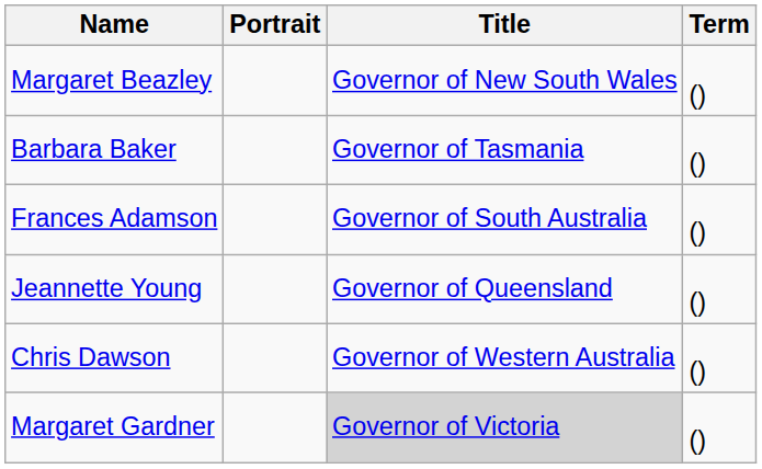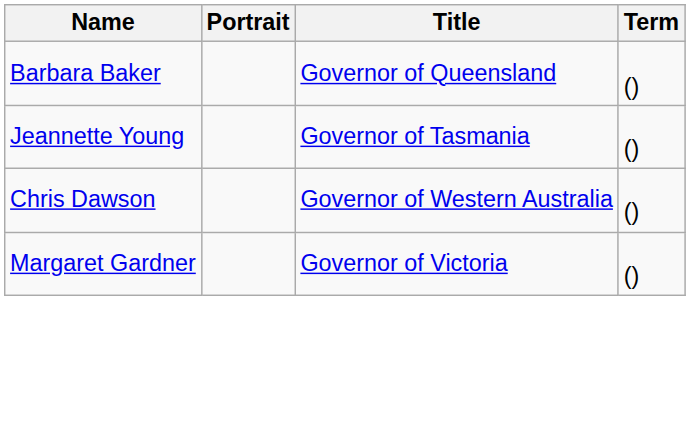 <table class="wikitable sortable">
 <tr>
 <th>Name</th>
 <th>Portrait</th>
 <th>Title</th>
 <th>Term</th>
 </tr>
 <tr>
-<td><a href='#'>Margaret Beazley</a></td>
-<td></td>
-<td> <a href='#'>Governor of New South Wales</a></td>
-<td><br>()</td>
-</tr>
-<tr>
 <td><a href='#'>Barbara Baker</a></td>
 <td></td>
-<td> <a href='#'>Governor of Tasmania</a></td>
-<td><br>()</td>
-</tr>
-<tr>
-<td><a href='#'>Frances Adamson</a></td>
-<td></td>
-<td> <a href='#'>Governor of South Australia</a></td>
+<td> <a href='#'>Governor of Queensland</a></td>
 <td><br>()</td>
 </tr>
 <tr>
 <td><a href='#'>Jeannette Young</a></td>
 <td></td>
-<td> <a href='#'>Governor of Queensland</a></td>
+<td> <a href='#'>Governor of Tasmania</a></td>
 <td><br>()</td>
 </tr>
 <tr>
 <td><a href='#'>Chris Dawson</a></td>
 <td></td>
 <td> <a href='#'>Governor of Western Australia</a></td>
 <td><br>()</td>
 </tr>
 <tr>
 <td><a href='#'>Margaret Gardner</a></td>
 <td></td>
-<td style="background: lightgrey;"> <a href='#'>Governor of Victoria</a></td>
+<td> <a href='#'>Governor of Victoria</a></td>
 <td><br>()</td>
 </tr>
 </table>
